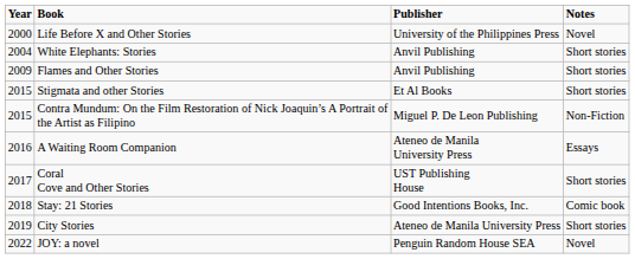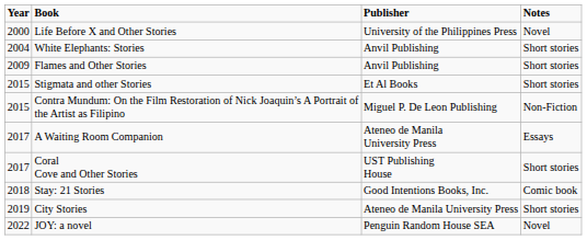 <table class="wikitable">
 <tr>
 <td><strong>Year</strong></td>
 <td><strong>Book</strong></td>
 <td><strong>Publisher</strong></td>
 <td><strong>Notes</strong></td>
 </tr>
 <tr>
 <td>2000</td>
 <td>Life Before X and Other Stories</td>
 <td>University of the Philippines Press</td>
 <td>Novel</td>
 </tr>
 <tr>
 <td>2004</td>
 <td>White Elephants: Stories</td>
 <td>Anvil Publishing</td>
 <td>Short stories</td>
 </tr>
 <tr>
 <td>2009</td>
 <td>Flames and Other Stories</td>
 <td>Anvil Publishing</td>
 <td>Short stories</td>
 </tr>
 <tr>
 <td>2015</td>
 <td>Stigmata and other Stories</td>
 <td>Et Al Books</td>
 <td>Short stories</td>
 </tr>
 <tr>
 <td>2015</td>
 <td>Contra Mundum: On the Film Restoration of Nick Joaquin’s A Portrait of<br>the Artist as Filipino</td>
 <td>Miguel P. De Leon Publishing</td>
 <td>Non-Fiction</td>
 </tr>
 <tr>
-<td>2016</td>
+<td>2017</td>
 <td>A Waiting Room Companion</td>
 <td>Ateneo de Manila<br>University Press</td>
 <td>Essays</td>
 </tr>
 <tr>
 <td>2017</td>
 <td>Coral<br>Cove and Other Stories</td>
 <td>UST Publishing<br>House</td>
 <td>Short stories</td>
 </tr>
 <tr>
 <td>2018</td>
 <td>Stay: 21 Stories</td>
 <td>Good Intentions Books, Inc.</td>
 <td>Comic book</td>
 </tr>
 <tr>
 <td>2019</td>
 <td>City Stories</td>
 <td>Ateneo de Manila University Press</td>
 <td>Short stories</td>
 </tr>
 <tr>
 <td>2022</td>
 <td>JOY: a novel</td>
 <td>Penguin Random House SEA</td>
 <td>Novel</td>
 </tr>
 </table>
